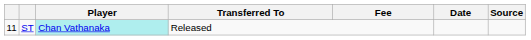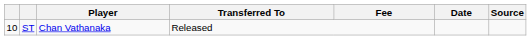 <table class="wikitable plainrowheaders sortable" style="font-size:95%">
 <tr>
 <th></th>
 <th></th>
 <th scope="col" style="width:200px;">Player</th>
 <th scope="col" style="width:250px;">Transferred To</th>
 <th scope="col" style="width:150px;">Fee</th>
 <th scope="col" style="width:78px;">Date</th>
 <th>Source</th>
 </tr>
 <tr>
-<td align=center>11</td>
+<td align=center>10</td>
 <td align=center><a href='#'>ST</a></td>
-<td style="background: paleturquoise;"> <a href='#'>Chan Vathanaka</a></td>
+<td> <a href='#'>Chan Vathanaka</a></td>
 <td colspan=2>Released</td>
 <td align=center></td>
 <td></td>
 </tr>
 </table>
